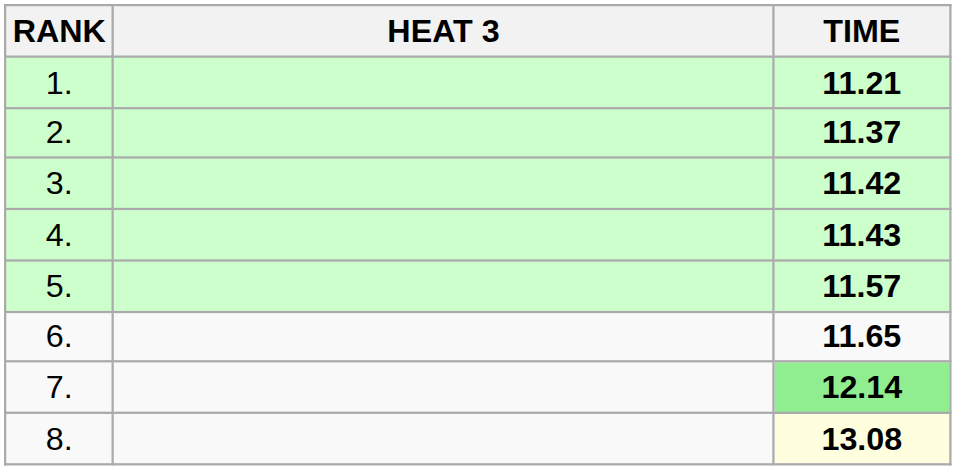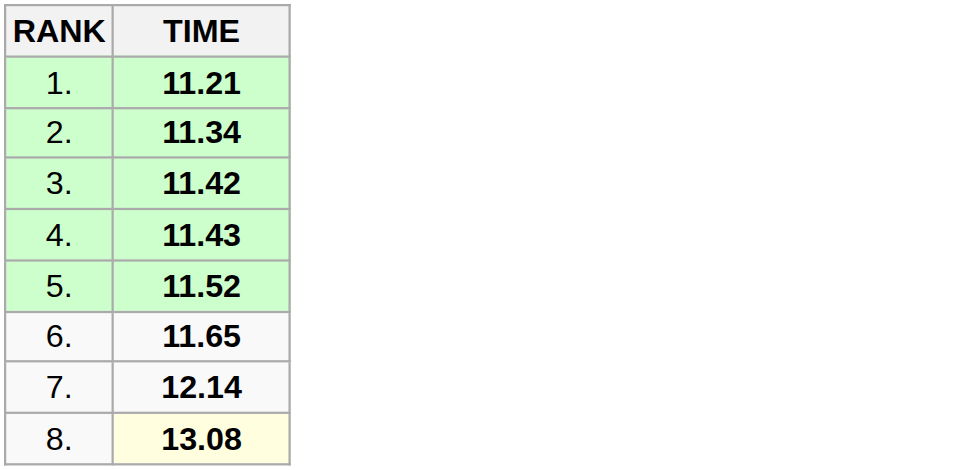 <table class="wikitable" style="border-collapse: collapse; font-size: 90%;">
 <tr>
 <th>RANK</th>
-<th style="width: 20em">HEAT 3</th>
 <th style="width: 5em">TIME</th>
 </tr>
 <tr style="background:#ccffcc;">
 <td align="center">1.</td>
-<td></td>
 <td align="center"><strong>11.21</strong></td>
 </tr>
 <tr style="background:#ccffcc;">
 <td align="center">2.</td>
-<td></td>
-<td align="center"><strong>11.37</strong></td>
+<td align="center"><strong>11.34</strong></td>
 </tr>
 <tr style="background:#ccffcc;">
 <td align="center">3.</td>
-<td></td>
 <td align="center"><strong>11.42</strong></td>
 </tr>
 <tr style="background:#ccffcc;">
 <td align="center">4.</td>
-<td></td>
 <td align="center"><strong>11.43</strong></td>
 </tr>
 <tr style="background:#ccffcc;">
 <td align="center">5.</td>
-<td></td>
-<td align="center"><strong>11.57</strong></td>
+<td align="center"><strong>11.52</strong></td>
 </tr>
 <tr>
 <td align="center">6.</td>
-<td></td>
 <td align="center"><strong>11.65</strong></td>
 </tr>
 <tr>
 <td align="center">7.</td>
-<td></td>
-<td align="center" style="background: lightgreen;"><strong>12.14</strong></td>
+<td align="center"><strong>12.14</strong></td>
 </tr>
 <tr>
 <td align="center">8.</td>
-<td></td>
 <td align="center" style="background: lightyellow;"><strong>13.08</strong></td>
 </tr>
 </table>
